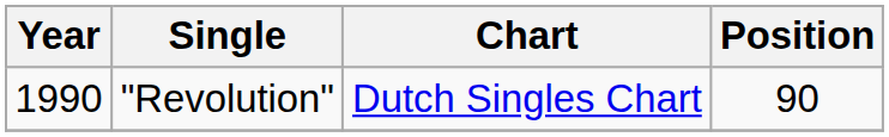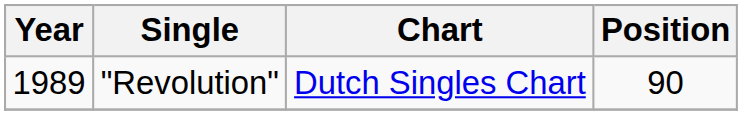 <table class="wikitable">
 <tr>
 <th>Year</th>
 <th>Single</th>
 <th>Chart</th>
 <th>Position</th>
 </tr>
 <tr>
-<td>1990</td>
+<td>1989</td>
 <td>"Revolution"</td>
 <td><a href='#'>Dutch Singles Chart</a></td>
 <td align="center">90</td>
 </tr>
 <tr>
 </tr>
 </table>
